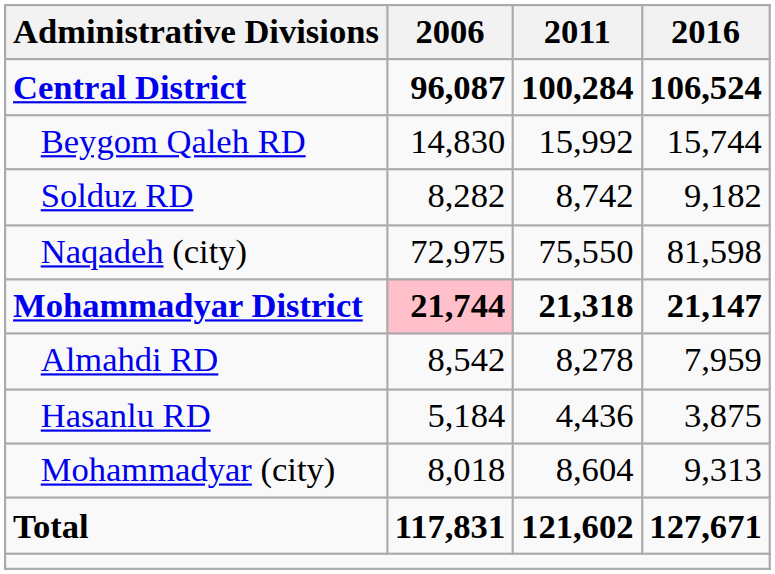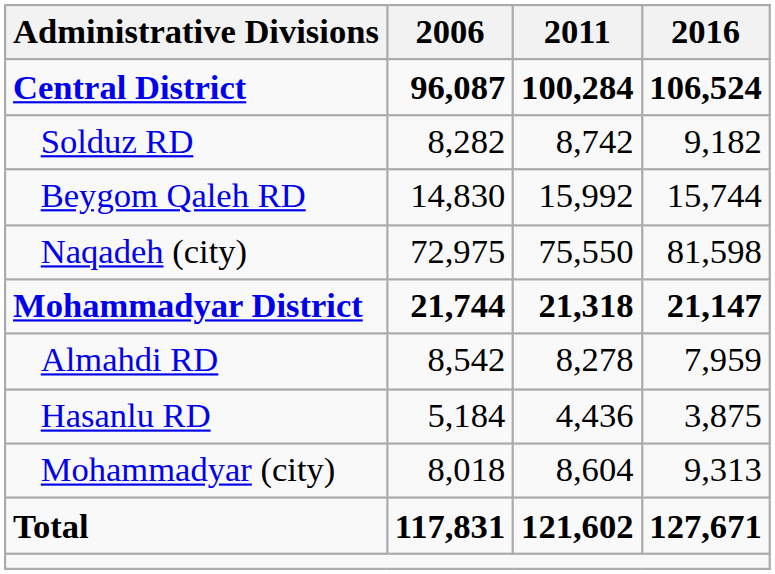 <table class="wikitable">
 <tr>
 <th>Administrative Divisions</th>
 <th>2006</th>
 <th>2011</th>
 <th>2016</th>
 </tr>
 <tr>
 <td><strong><a href='#'>Central District</a></strong></td>
 <td style="text-align: right;"><strong>96,087</strong></td>
 <td style="text-align: right;"><strong>100,284</strong></td>
 <td style="text-align: right;"><strong>106,524</strong></td>
 </tr>
 <tr>
+<td style="padding-left: 1em;"><a href='#'>Solduz RD</a></td>
+<td style="text-align: right;">8,282</td>
+<td style="text-align: right;">8,742</td>
+<td style="text-align: right;">9,182</td>
+</tr>
+<tr>
 <td style="padding-left: 1em;"><a href='#'>Beygom Qaleh RD</a></td>
 <td style="text-align: right;">14,830</td>
 <td style="text-align: right;">15,992</td>
 <td style="text-align: right;">15,744</td>
-</tr>
-<tr>
-<td style="padding-left: 1em;"><a href='#'>Solduz RD</a></td>
-<td style="text-align: right;">8,282</td>
-<td style="text-align: right;">8,742</td>
-<td style="text-align: right;">9,182</td>
 </tr>
 <tr>
 <td style="padding-left: 1em;"><a href='#'>Naqadeh</a> (city)</td>
 <td style="text-align: right;">72,975</td>
 <td style="text-align: right;">75,550</td>
 <td style="text-align: right;">81,598</td>
 </tr>
 <tr>
 <td><strong><a href='#'>Mohammadyar District</a></strong></td>
-<td style="background: pink; text-align: right;"><strong>21,744</strong></td>
+<td style="text-align: right;"><strong>21,744</strong></td>
 <td style="text-align: right;"><strong>21,318</strong></td>
 <td style="text-align: right;"><strong>21,147</strong></td>
 </tr>
 <tr>
 <td style="padding-left: 1em;"><a href='#'>Almahdi RD</a></td>
 <td style="text-align: right;">8,542</td>
 <td style="text-align: right;">8,278</td>
 <td style="text-align: right;">7,959</td>
 </tr>
 <tr>
 <td style="padding-left: 1em;"><a href='#'>Hasanlu RD</a></td>
 <td style="text-align: right;">5,184</td>
 <td style="text-align: right;">4,436</td>
 <td style="text-align: right;">3,875</td>
 </tr>
 <tr>
 <td style="padding-left: 1em;"><a href='#'>Mohammadyar</a> (city)</td>
 <td style="text-align: right;">8,018</td>
 <td style="text-align: right;">8,604</td>
 <td style="text-align: right;">9,313</td>
 </tr>
 <tr>
 <td><strong>Total</strong></td>
 <td style="text-align: right;"><strong>117,831</strong></td>
 <td style="text-align: right;"><strong>121,602</strong></td>
 <td style="text-align: right;"><strong>127,671</strong></td>
 </tr>
 <tr>
 <td colspan=4></td>
 </tr>
 </table>
